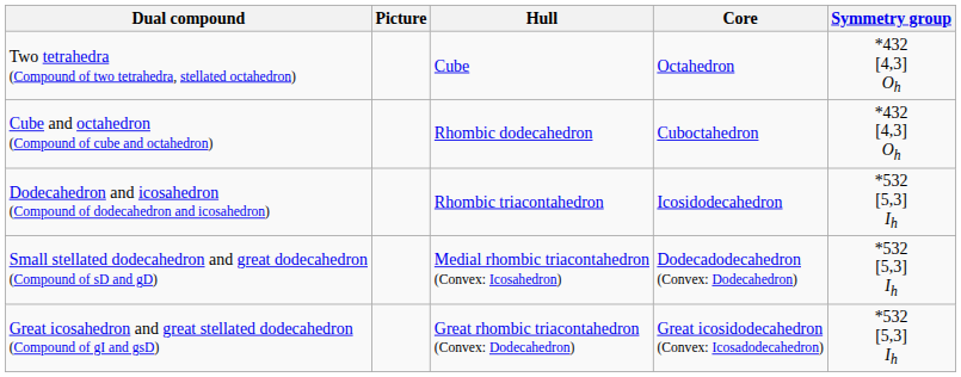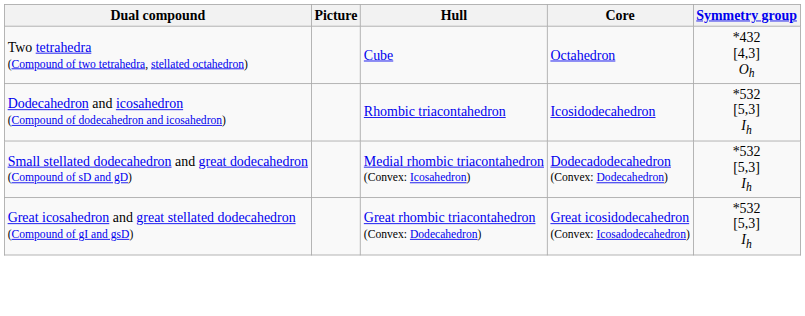 <table class="wikitable">
 <tr>
 <th>Dual compound</th>
 <th>Picture</th>
 <th>Hull</th>
 <th>Core</th>
 <th><a href='#'>Symmetry group</a></th>
 </tr>
 <tr>
 <td>Two <a href='#'>tetrahedra</a><br><small>(<a href='#'>Compound of two tetrahedra</a>, <a href='#'>stellated octahedron</a>)</small></td>
 <td></td>
 <td><a href='#'>Cube</a></td>
 <td><a href='#'>Octahedron</a></td>
-<td style="text-align:center">*432<br>[4,3]<br><em>O</em><sub><em>h</em></sub></td>
-</tr>
-<tr>
-<td><a href='#'>Cube</a> and <a href='#'>octahedron</a><br><small>(<a href='#'>Compound of cube and octahedron</a>)</small></td>
-<td></td>
-<td><a href='#'>Rhombic dodecahedron</a></td>
-<td><a href='#'>Cuboctahedron</a></td>
 <td style="text-align:center">*432<br>[4,3]<br><em>O</em><sub><em>h</em></sub></td>
 </tr>
 <tr>
 <td><a href='#'>Dodecahedron</a> and <a href='#'>icosahedron</a><br><small>(<a href='#'>Compound of dodecahedron and icosahedron</a>)</small></td>
 <td></td>
 <td><a href='#'>Rhombic triacontahedron</a></td>
 <td><a href='#'>Icosidodecahedron</a></td>
 <td style="text-align:center">*532<br>[5,3]<br><em>I</em><sub><em>h</em></sub></td>
 </tr>
 <tr>
 <td><a href='#'>Small stellated dodecahedron</a> and <a href='#'>great dodecahedron</a><br><small>(<a href='#'>Compound of sD and gD</a>)</small></td>
 <td></td>
 <td><a href='#'>Medial rhombic triacontahedron</a><br><small>(Convex: <a href='#'>Icosahedron</a>)</small></td>
 <td><a href='#'>Dodecadodecahedron</a><br><small>(Convex: <a href='#'>Dodecahedron</a>)</small></td>
 <td style="text-align:center">*532<br>[5,3]<br><em>I</em><sub><em>h</em></sub></td>
 </tr>
 <tr>
 <td><a href='#'>Great icosahedron</a> and <a href='#'>great stellated dodecahedron</a><br><small>(<a href='#'>Compound of gI and gsD</a>)</small></td>
 <td></td>
 <td><a href='#'>Great rhombic triacontahedron</a><br><small>(Convex: <a href='#'>Dodecahedron</a>)</small></td>
 <td><a href='#'>Great icosidodecahedron</a><br><small>(Convex: <a href='#'>Icosadodecahedron</a>)</small></td>
 <td style="text-align:center">*532<br>[5,3]<br><em>I</em><sub><em>h</em></sub></td>
 </tr>
 </table>
